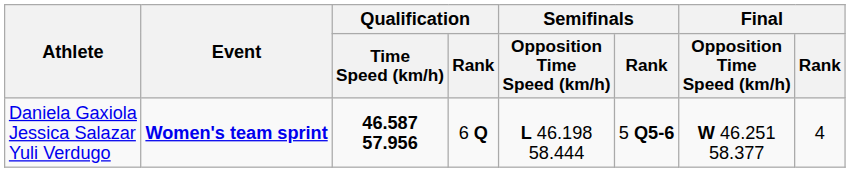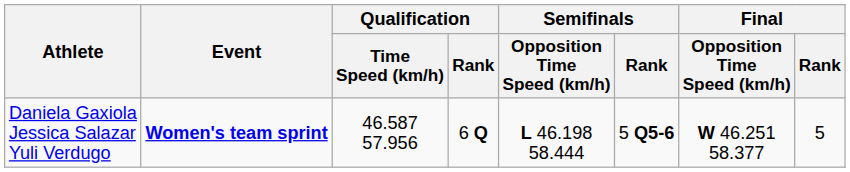 <table class=wikitable style=font-size:90%;text-align:center>
 <tr>
 <th rowspan=2>Athlete</th>
 <th rowspan=2>Event</th>
 <th colspan=2>Qualification</th>
 <th colspan=2>Semifinals</th>
 <th colspan=2>Final</th>
 </tr>
 <tr style=font-size:95%>
 <th>Time<br>Speed (km/h)</th>
 <th>Rank</th>
 <th>Opposition<br>Time<br>Speed (km/h)</th>
 <th>Rank</th>
 <th>Opposition<br>Time<br>Speed (km/h)</th>
 <th>Rank</th>
 </tr>
 <tr>
 <td align=left><a href='#'>Daniela Gaxiola</a><br><a href='#'>Jessica Salazar</a><br><a href='#'>Yuli Verdugo</a></td>
 <td align=left><strong><a href='#'>Women's team sprint</a></strong></td>
-<td><strong>46.587<br>57.956</strong></td>
+<td>46.587<br>57.956</td>
 <td>6 <strong>Q</strong></td>
 <td><br><strong>L</strong> 46.198<br>58.444</td>
 <td>5 <strong>Q5-6</strong></td>
 <td><br><strong>W</strong> 46.251<br>58.377</td>
-<td>4</td>
+<td>5</td>
 </tr>
 </table>
